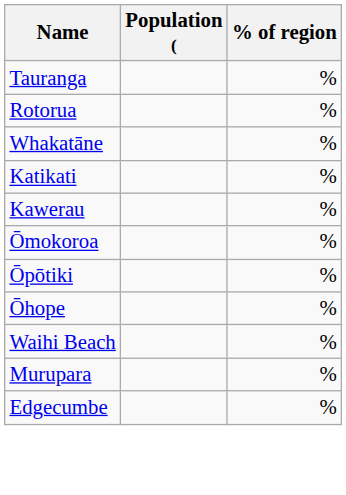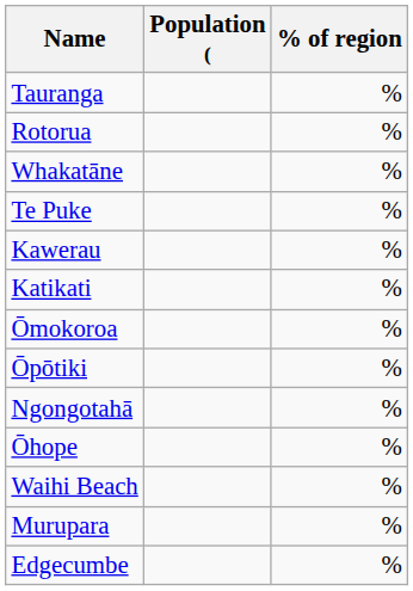 <table class="wikitable">
 <tr>
 <th>Name</th>
 <th>Population<br><small>(</small></th>
 <th>% of region</th>
 </tr>
 <tr>
 <td><a href='#'>Tauranga</a></td>
 <td style="text-align:right;"></td>
 <td style="text-align:right;">%</td>
 </tr>
 <tr>
 <td><a href='#'>Rotorua</a></td>
 <td style="text-align:right;"></td>
 <td style="text-align:right;">%</td>
 </tr>
 <tr>
 <td><a href='#'>Whakatāne</a></td>
 <td style="text-align:right;"></td>
 <td style="text-align:right;">%</td>
 </tr>
 <tr>
-<td><a href='#'>Katikati</a></td>
+<td><a href='#'>Te Puke</a></td>
 <td style="text-align:right;"></td>
 <td style="text-align:right;">%</td>
 </tr>
 <tr>
 <td><a href='#'>Kawerau</a></td>
+<td style="text-align:right;"></td>
+<td style="text-align:right;">%</td>
+</tr>
+<tr>
+<td><a href='#'>Katikati</a></td>
 <td style="text-align:right;"></td>
 <td style="text-align:right;">%</td>
 </tr>
 <tr>
 <td><a href='#'>Ōmokoroa</a></td>
 <td style="text-align:right;"></td>
 <td style="text-align:right;">%</td>
 </tr>
 <tr>
 <td><a href='#'>Ōpōtiki</a></td>
+<td style="text-align:right;"></td>
+<td style="text-align:right;">%</td>
+</tr>
+<tr>
+<td><a href='#'>Ngongotahā</a></td>
 <td style="text-align:right;"></td>
 <td style="text-align:right;">%</td>
 </tr>
 <tr>
 <td><a href='#'>Ōhope</a></td>
 <td style="text-align:right;"></td>
 <td style="text-align:right;">%</td>
 </tr>
 <tr>
 <td><a href='#'>Waihi Beach</a></td>
 <td style="text-align:right;"></td>
 <td style="text-align:right;">%</td>
 </tr>
 <tr>
 <td><a href='#'>Murupara</a></td>
 <td style="text-align:right;"></td>
 <td style="text-align:right;">%</td>
 </tr>
 <tr>
 <td><a href='#'>Edgecumbe</a></td>
 <td style="text-align:right;"></td>
 <td style="text-align:right;">%</td>
 </tr>
 </table>
